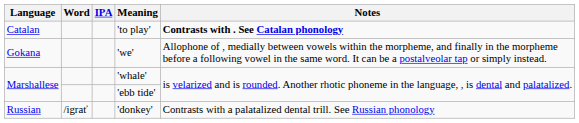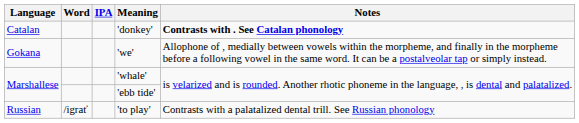 <table class="wikitable">
 <tr>
 <th colspan="2">Language</th>
 <th>Word</th>
 <th><a href='#'>IPA</a></th>
 <th>Meaning</th>
 <th>Notes</th>
 </tr>
 <tr>
 <td colspan="2"><a href='#'>Catalan</a></td>
 <td></td>
 <td></td>
-<td>'to play'</td>
+<td>'donkey'</td>
 <td><strong>Contrasts with . See <a href='#'>Catalan phonology</a></strong></td>
 </tr>
 <tr>
 <td colspan="2"><a href='#'>Gokana</a></td>
 <td></td>
 <td></td>
 <td>'we'</td>
 <td>Allophone of , medially between vowels within the morpheme, and finally in the morpheme<br>before a following vowel in the same word. It can be a <a href='#'>postalveolar tap</a> or simply  instead.</td>
 </tr>
 <tr>
 <td colspan="2" rowspan="2"><a href='#'>Marshallese</a></td>
 <td></td>
 <td></td>
 <td>'whale'</td>
 <td rowspan="2"> is <a href='#'>velarized</a> and  is <a href='#'>rounded</a>. Another rhotic phoneme in the language, , is <a href='#'>dental</a> and <a href='#'>palatalized</a>.</td>
 </tr>
 <tr>
 <td></td>
 <td></td>
 <td>'ebb tide'</td>
 </tr>
 <tr>
 <td colspan="2"><a href='#'>Russian</a></td>
 <td>/igrať</td>
 <td></td>
-<td>'donkey'</td>
+<td>'to play'</td>
 <td>Contrasts with a palatalized dental trill. See <a href='#'>Russian phonology</a></td>
 </tr>
 </table>
